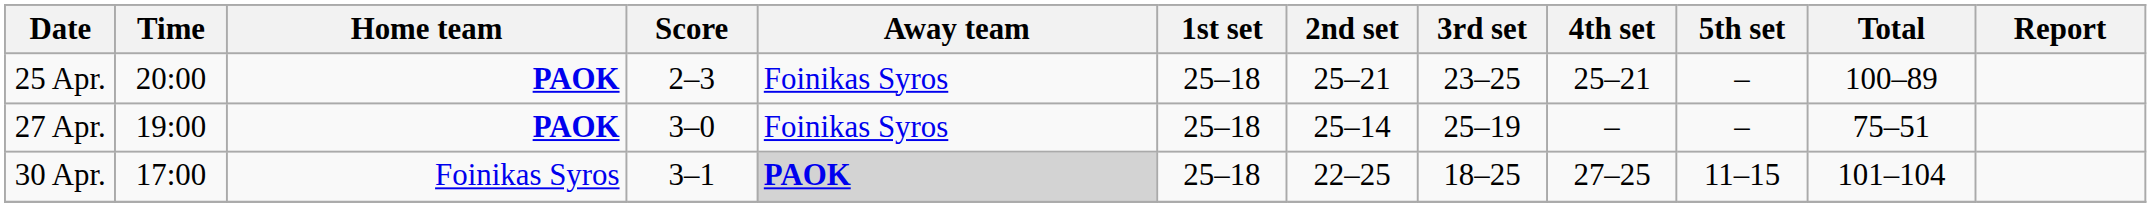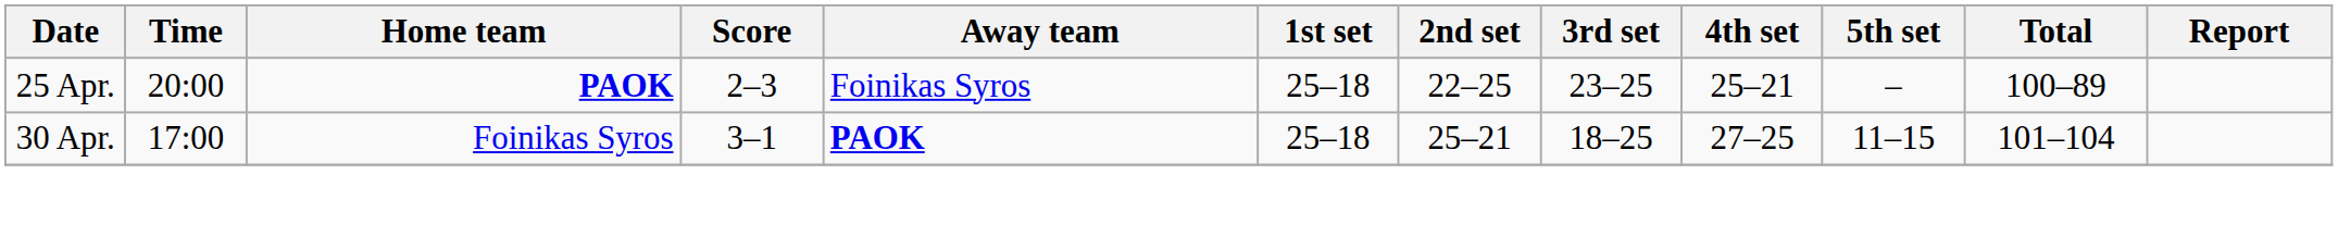 <table class="wikitable" style="text-align: center; font-size:100%">
 <tr>
 <th width="50">Date</th>
 <th width="50">Time</th>
 <th width="200">Home team</th>
 <th width="60">Score</th>
 <th width="200">Away team</th>
 <th width="60">1st set</th>
 <th width="60">2nd set</th>
 <th width="60">3rd set</th>
 <th width="60">4th set</th>
 <th width="60">5th set</th>
 <th width="80">Total</th>
 <th width="80">Report</th>
 </tr>
 <tr>
 <td>25 Apr.</td>
 <td>20:00</td>
 <td align=right><strong><a href='#'>PAOK</a></strong></td>
 <td>2–3</td>
 <td align=left><a href='#'>Foinikas Syros</a></td>
 <td>25–18</td>
-<td>25–21</td>
+<td>22–25</td>
 <td>23–25</td>
 <td>25–21</td>
 <td>–</td>
 <td>100–89</td>
 <td></td>
 </tr>
 <tr>
-<td>27 Αpr.</td>
-<td>19:00</td>
-<td align=right><strong><a href='#'>PAOK</a></strong></td>
-<td>3–0</td>
-<td align=left><a href='#'>Foinikas Syros</a></td>
-<td>25–18</td>
-<td>25–14</td>
-<td>25–19</td>
-<td>–</td>
-<td>–</td>
-<td>75–51</td>
-<td></td>
-</tr>
-<tr>
 <td>30 Apr.</td>
 <td>17:00</td>
 <td align=right><a href='#'>Foinikas Syros</a></td>
 <td>3–1</td>
-<td align=left style="background: lightgrey;"><strong><a href='#'>PAOK</a></strong></td>
+<td align=left><strong><a href='#'>PAOK</a></strong></td>
 <td>25–18</td>
-<td>22–25</td>
+<td>25–21</td>
 <td>18–25</td>
 <td>27–25</td>
 <td>11–15</td>
 <td>101–104</td>
 <td></td>
 </tr>
 <tr>
 </tr>
 </table>
